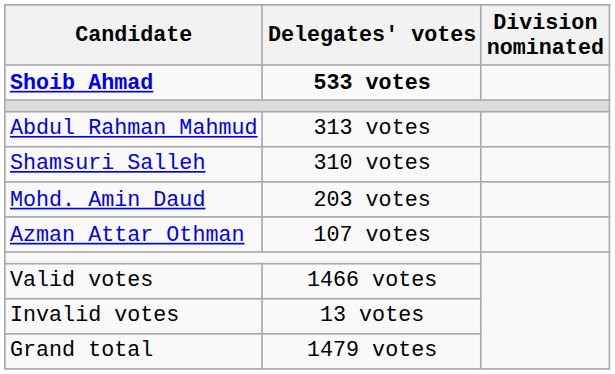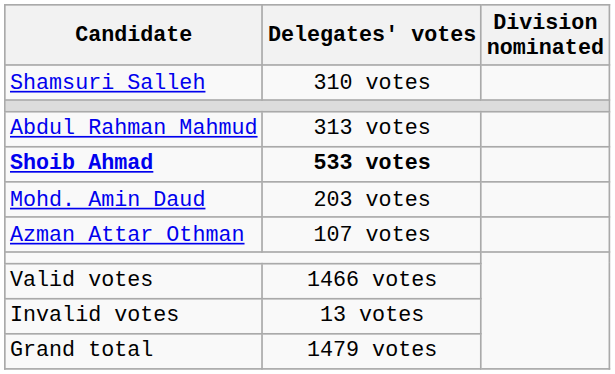 <table class=wikitable>
 <tr>
 <th>Candidate</th>
 <th>Delegates' votes</th>
 <th>Division <br>nominated</th>
 </tr>
 <tr>
-<td><strong><a href='#'>Shoib Ahmad</a></strong></td>
-<td align=center><strong>533 votes</strong></td>
-<td align=center><strong></strong></td>
+<td><a href='#'>Shamsuri Salleh</a></td>
+<td align=center>310 votes</td>
+<td align=center></td>
 </tr>
 <tr>
 <td colspan=3 bgcolor=dcdcdc></td>
 </tr>
 <tr>
 <td><a href='#'>Abdul Rahman Mahmud</a></td>
 <td align=center>313 votes</td>
 <td align=center></td>
 </tr>
 <tr>
-<td><a href='#'>Shamsuri Salleh</a></td>
-<td align=center>310 votes</td>
-<td align=center></td>
+<td><strong><a href='#'>Shoib Ahmad</a></strong></td>
+<td align=center><strong>533 votes</strong></td>
+<td align=center><strong></strong></td>
 </tr>
 <tr>
 <td><a href='#'>Mohd. Amin Daud</a></td>
 <td align=center>203 votes</td>
 <td align=center></td>
 </tr>
 <tr>
 <td><a href='#'>Azman Attar Othman</a></td>
 <td align=center>107 votes</td>
 <td align=center></td>
 </tr>
 <tr>
 <td colspan=2></td>
 </tr>
 <tr>
 <td>Valid votes</td>
 <td align=center>1466 votes</td>
 </tr>
 <tr>
 <td>Invalid votes</td>
 <td align=center>13 votes</td>
 </tr>
 <tr>
 <td>Grand total</td>
 <td align=center>1479 votes</td>
 </tr>
 </table>
